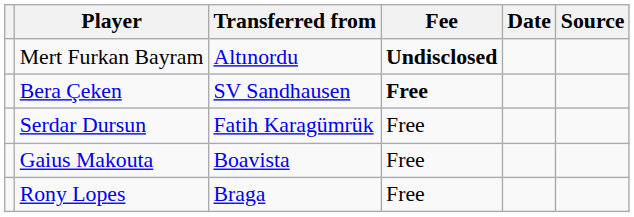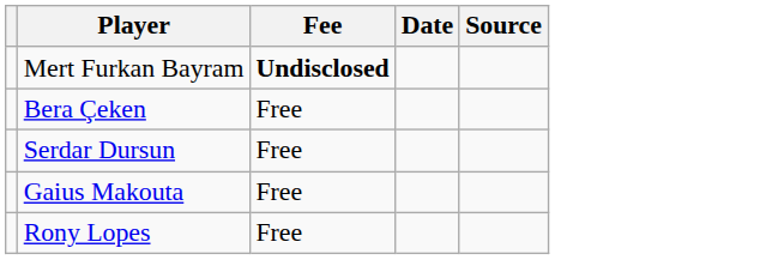 <table class="wikitable plainrowheaders sortable">
 <tr>
 <th></th>
 <th scope="col">Player</th>
-<th>Transferred from</th>
 <th style="width: 80px;">Fee</th>
 <th scope="col">Date</th>
 <th scope="col">Source</th>
 </tr>
 <tr>
 <td align="center"></td>
 <td> Mert Furkan Bayram</td>
-<td> <a href='#'>Altınordu</a></td>
 <td><strong>Undisclosed</strong></td>
 <td></td>
 <td></td>
 </tr>
 <tr>
 <td align="center"></td>
 <td> <a href='#'>Bera Çeken</a></td>
-<td> <a href='#'>SV Sandhausen</a></td>
-<td><strong>Free</strong></td>
+<td>Free</td>
 <td></td>
 <td></td>
 </tr>
 <tr>
 <td align="center"></td>
 <td> <a href='#'>Serdar Dursun</a></td>
-<td> <a href='#'>Fatih Karagümrük</a></td>
 <td>Free</td>
 <td></td>
 <td></td>
 </tr>
 <tr>
 <td align="center"></td>
 <td> <a href='#'>Gaius Makouta</a></td>
-<td> <a href='#'>Boavista</a></td>
 <td>Free</td>
 <td></td>
 <td></td>
 </tr>
 <tr>
 <td align="center"></td>
 <td> <a href='#'>Rony Lopes</a></td>
-<td> <a href='#'>Braga</a></td>
 <td>Free</td>
 <td></td>
 <td></td>
 </tr>
 </table>
